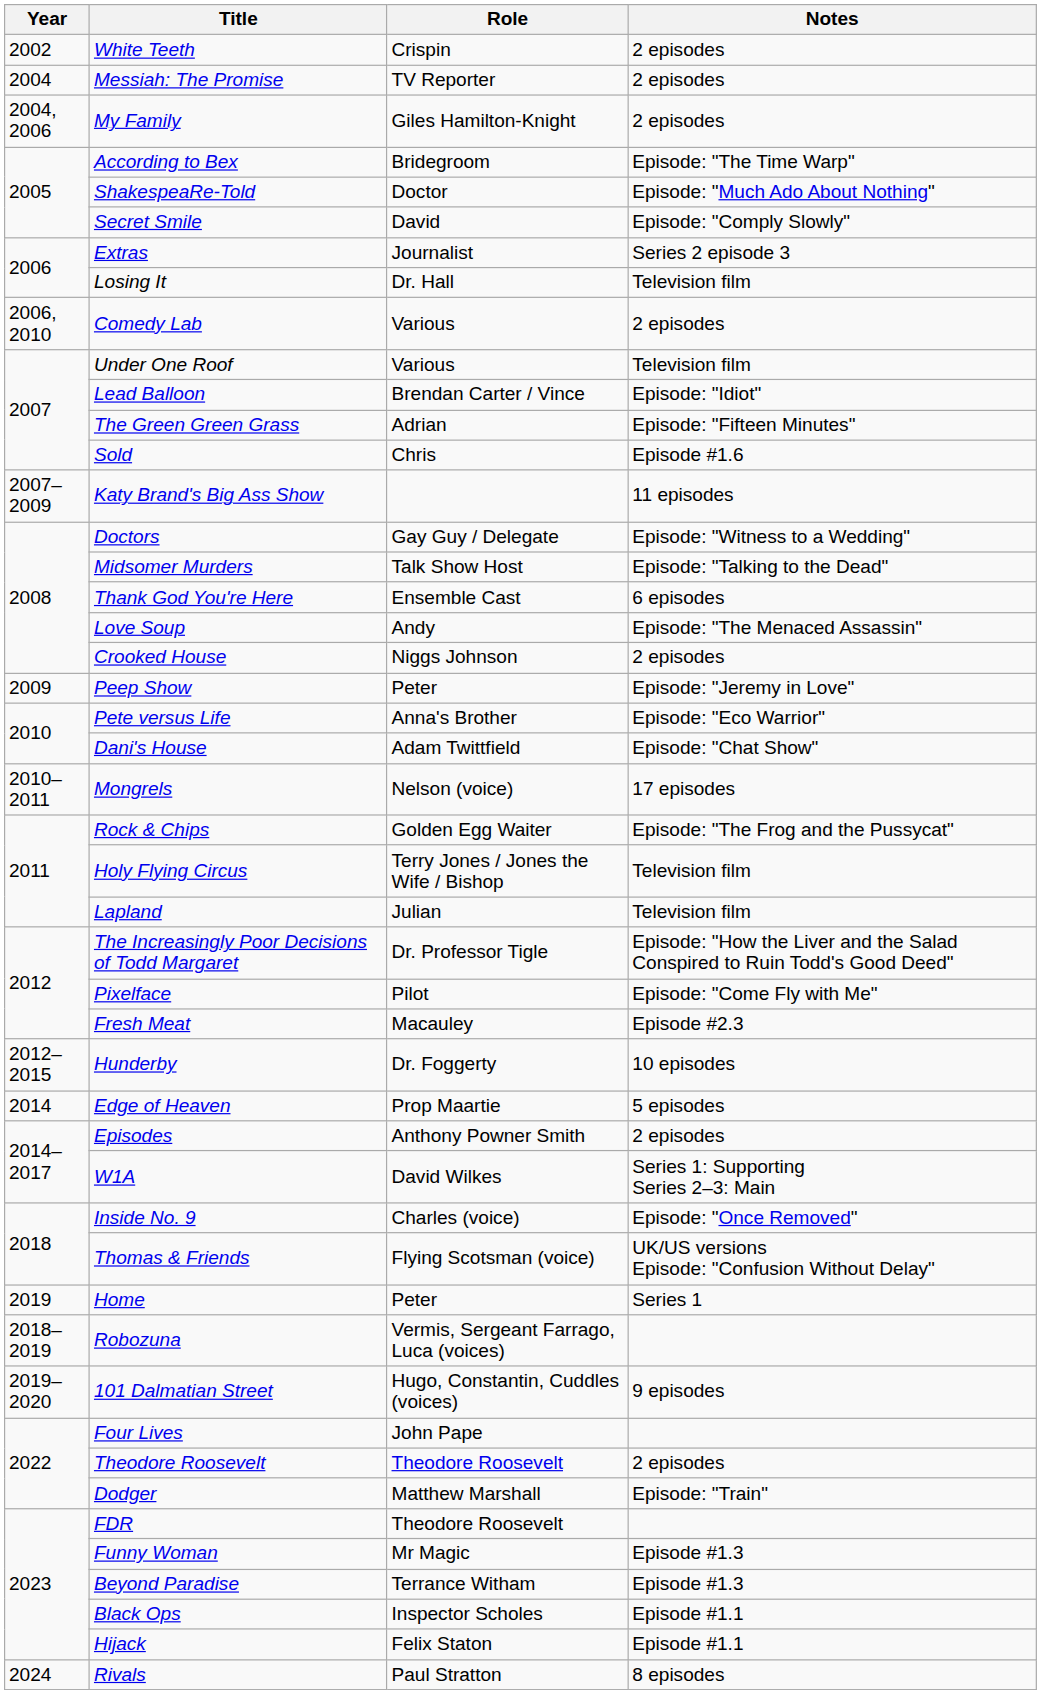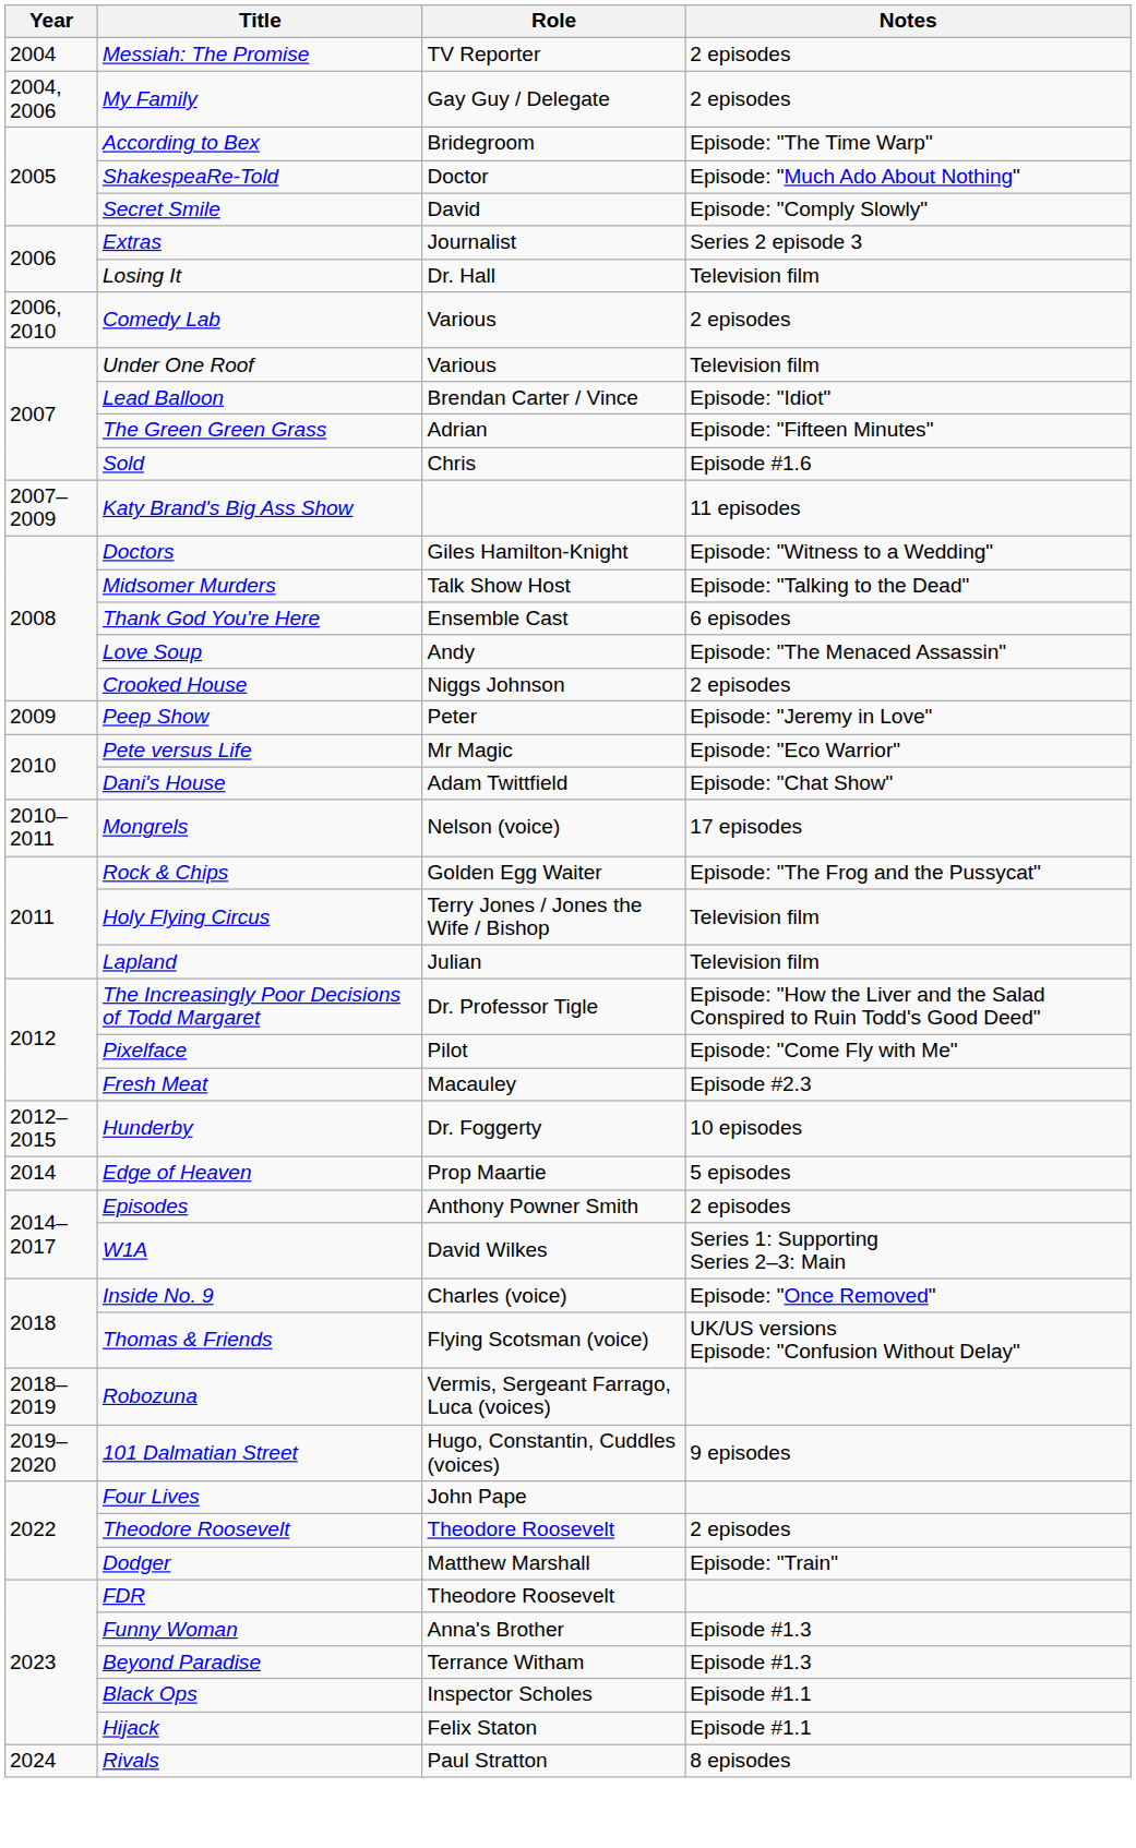 <table class="wikitable sortable">
 <tr>
 <th>Year</th>
 <th>Title</th>
 <th>Role</th>
 <th>Notes</th>
-</tr>
-<tr>
-<td>2002</td>
-<td><em><a href='#'>White Teeth</a></em></td>
-<td>Crispin</td>
-<td>2 episodes</td>
 </tr>
 <tr>
 <td>2004</td>
 <td><em><a href='#'>Messiah: The Promise</a></em></td>
 <td>TV Reporter</td>
 <td>2 episodes</td>
 </tr>
 <tr>
 <td>2004, 2006</td>
 <td><em><a href='#'>My Family</a></em></td>
-<td>Giles Hamilton-Knight</td>
+<td>Gay Guy / Delegate</td>
 <td>2 episodes</td>
 </tr>
 <tr>
 <td rowspan="3">2005</td>
 <td><em><a href='#'>According to Bex</a></em></td>
 <td>Bridegroom</td>
 <td>Episode: "The Time Warp"</td>
 </tr>
 <tr>
 <td><em><a href='#'>ShakespeaRe-Told</a></em></td>
 <td>Doctor</td>
 <td>Episode: "<a href='#'>Much Ado About Nothing</a>"</td>
 </tr>
 <tr>
 <td><em><a href='#'>Secret Smile</a></em></td>
 <td>David</td>
 <td>Episode: "Comply Slowly"</td>
 </tr>
 <tr>
 <td rowspan="2">2006</td>
 <td><em><a href='#'>Extras</a></em></td>
 <td>Journalist</td>
 <td>Series 2 episode 3</td>
 </tr>
 <tr>
 <td><em>Losing It</em></td>
 <td>Dr. Hall</td>
 <td>Television film</td>
 </tr>
 <tr>
 <td>2006, 2010</td>
 <td><em><a href='#'>Comedy Lab</a></em></td>
 <td>Various</td>
 <td>2 episodes</td>
 </tr>
 <tr>
 <td rowspan="4">2007</td>
 <td><em>Under One Roof</em></td>
 <td>Various</td>
 <td>Television film</td>
 </tr>
 <tr>
 <td><em><a href='#'>Lead Balloon</a></em></td>
 <td>Brendan Carter / Vince</td>
 <td>Episode: "Idiot"</td>
 </tr>
 <tr>
 <td><em><a href='#'>The Green Green Grass</a></em></td>
 <td>Adrian</td>
 <td>Episode: "Fifteen Minutes"</td>
 </tr>
 <tr>
 <td><em><a href='#'>Sold</a></em></td>
 <td>Chris</td>
 <td>Episode #1.6</td>
 </tr>
 <tr>
 <td>2007–2009</td>
 <td><em><a href='#'>Katy Brand's Big Ass Show</a></em></td>
 <td></td>
 <td>11 episodes</td>
 </tr>
 <tr>
 <td rowspan="5">2008</td>
 <td><em><a href='#'>Doctors</a></em></td>
-<td>Gay Guy / Delegate</td>
+<td>Giles Hamilton-Knight</td>
 <td>Episode: "Witness to a Wedding"</td>
 </tr>
 <tr>
 <td><em><a href='#'>Midsomer Murders</a></em></td>
 <td>Talk Show Host</td>
 <td>Episode: "Talking to the Dead"</td>
 </tr>
 <tr>
 <td><em><a href='#'>Thank God You're Here</a></em></td>
 <td>Ensemble Cast</td>
 <td>6 episodes</td>
 </tr>
 <tr>
 <td><em><a href='#'>Love Soup</a></em></td>
 <td>Andy</td>
 <td>Episode: "The Menaced Assassin"</td>
 </tr>
 <tr>
 <td><em><a href='#'>Crooked House</a></em></td>
 <td>Niggs Johnson</td>
 <td>2 episodes</td>
 </tr>
 <tr>
 <td>2009</td>
 <td><em><a href='#'>Peep Show</a></em></td>
 <td>Peter</td>
 <td>Episode: "Jeremy in Love"</td>
 </tr>
 <tr>
 <td rowspan="2">2010</td>
 <td><em><a href='#'>Pete versus Life</a></em></td>
-<td>Anna's Brother</td>
+<td>Mr Magic</td>
 <td>Episode: "Eco Warrior"</td>
 </tr>
 <tr>
 <td><em><a href='#'>Dani's House</a></em></td>
 <td>Adam Twittfield</td>
 <td>Episode: "Chat Show"</td>
 </tr>
 <tr>
 <td>2010–2011</td>
 <td><em><a href='#'>Mongrels</a></em></td>
 <td>Nelson (voice)</td>
 <td>17 episodes</td>
 </tr>
 <tr>
 <td rowspan="3">2011</td>
 <td><em><a href='#'>Rock & Chips</a></em></td>
 <td>Golden Egg Waiter</td>
 <td>Episode: "The Frog and the Pussycat"</td>
 </tr>
 <tr>
 <td><em><a href='#'>Holy Flying Circus</a></em></td>
 <td>Terry Jones / Jones the Wife / Bishop</td>
 <td>Television film</td>
 </tr>
 <tr>
 <td><em><a href='#'>Lapland</a></em></td>
 <td>Julian</td>
 <td>Television film</td>
 </tr>
 <tr>
 <td rowspan="3">2012</td>
 <td><em><a href='#'>The Increasingly Poor Decisions of Todd Margaret</a></em></td>
 <td>Dr. Professor Tigle</td>
 <td>Episode: "How the Liver and the Salad Conspired to Ruin Todd's Good Deed"</td>
 </tr>
 <tr>
 <td><em><a href='#'>Pixelface</a></em></td>
 <td>Pilot</td>
 <td>Episode: "Come Fly with Me"</td>
 </tr>
 <tr>
 <td><em><a href='#'>Fresh Meat</a></em></td>
 <td>Macauley</td>
 <td>Episode #2.3</td>
 </tr>
 <tr>
 <td>2012–2015</td>
 <td><em><a href='#'>Hunderby</a></em></td>
 <td>Dr. Foggerty</td>
 <td>10 episodes</td>
 </tr>
 <tr>
 <td>2014</td>
 <td><em><a href='#'>Edge of Heaven</a></em></td>
 <td>Prop Maartie</td>
 <td>5 episodes</td>
 </tr>
 <tr>
 <td rowspan="2">2014–2017</td>
 <td><em><a href='#'>Episodes</a></em></td>
 <td>Anthony Powner Smith</td>
 <td>2 episodes</td>
 </tr>
 <tr>
 <td><em><a href='#'>W1A</a></em></td>
 <td>David Wilkes</td>
 <td>Series 1: Supporting<br>Series 2–3: Main</td>
 </tr>
 <tr>
 <td rowspan="2">2018</td>
 <td><a href='#'><em>Inside No. 9</em></a></td>
 <td>Charles (voice)</td>
 <td>Episode: "<a href='#'>Once Removed</a>"</td>
 </tr>
 <tr>
 <td><em><a href='#'>Thomas & Friends</a></em></td>
 <td>Flying Scotsman (voice)</td>
 <td>UK/US versions<br>Episode: "Confusion Without Delay"</td>
 </tr>
 <tr>
-<td>2019</td>
-<td><em><a href='#'>Home</a></em></td>
-<td>Peter</td>
-<td>Series 1</td>
-</tr>
-<tr>
 <td>2018–2019</td>
 <td><em><a href='#'>Robozuna</a></em></td>
 <td>Vermis, Sergeant Farrago, Luca (voices)</td>
 <td></td>
 </tr>
 <tr>
 <td>2019–2020</td>
 <td><em><a href='#'>101 Dalmatian Street</a></em></td>
 <td>Hugo, Constantin, Cuddles (voices)</td>
 <td>9 episodes</td>
 </tr>
 <tr>
 <td rowspan="3">2022</td>
 <td><em><a href='#'>Four Lives</a></em></td>
 <td>John Pape</td>
 <td></td>
 </tr>
 <tr>
 <td><em><a href='#'>Theodore Roosevelt</a></em></td>
 <td><a href='#'>Theodore Roosevelt</a></td>
 <td>2 episodes</td>
 </tr>
 <tr>
 <td><em><a href='#'>Dodger</a></em></td>
 <td>Matthew Marshall</td>
 <td>Episode: "Train"</td>
 </tr>
 <tr>
 <td rowspan="5">2023</td>
 <td><em><a href='#'>FDR</a></em></td>
 <td>Theodore Roosevelt</td>
 <td></td>
 </tr>
 <tr>
 <td><em><a href='#'>Funny Woman</a></em></td>
-<td>Mr Magic</td>
+<td>Anna's Brother</td>
 <td>Episode #1.3</td>
 </tr>
 <tr>
 <td><em><a href='#'>Beyond Paradise</a></em></td>
 <td>Terrance Witham</td>
 <td>Episode #1.3</td>
 </tr>
 <tr>
 <td><em><a href='#'>Black Ops</a></em></td>
 <td>Inspector Scholes</td>
 <td>Episode #1.1</td>
 </tr>
 <tr>
 <td><em><a href='#'>Hijack</a></em></td>
 <td>Felix Staton</td>
 <td>Episode #1.1</td>
 </tr>
 <tr>
 <td>2024</td>
 <td><em><a href='#'>Rivals</a></em></td>
 <td>Paul Stratton</td>
 <td>8 episodes</td>
 </tr>
 </table>
